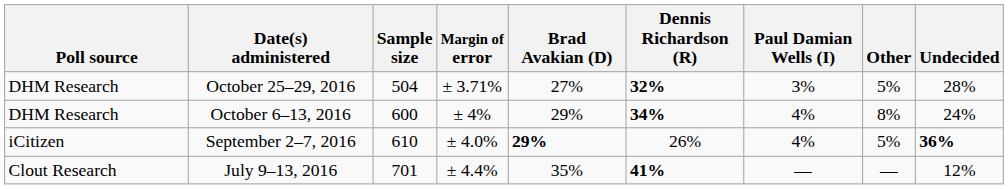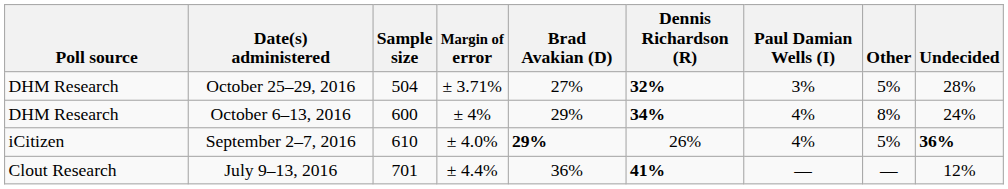 <table class="wikitable">
 <tr valign= bottom>
 <th style="width:160px;">Poll source</th>
 <th style="width:160px;">Date(s)<br>administered</th>
 <th class=small>Sample<br>size</th>
 <th><small>Margin of</small><br>error</th>
 <th style="width:100px;">Brad<br>Avakian (D)</th>
 <th style="width:100px;">Dennis<br>Richardson (R)</th>
 <th style="width:100px;">Paul Damian<br>Wells (I)</th>
 <th>Other</th>
 <th>Undecided</th>
 </tr>
 <tr>
 <td>DHM Research</td>
 <td align=center>October 25–29, 2016</td>
 <td align=center>504</td>
 <td align=center>± 3.71%</td>
 <td align=center>27%</td>
 <td><strong>32%</strong></td>
 <td align=center>3%</td>
 <td align=center>5%</td>
 <td align=center>28%</td>
 </tr>
 <tr>
 <td>DHM Research</td>
 <td align=center>October 6–13, 2016</td>
 <td align=center>600</td>
 <td align=center>± 4%</td>
 <td align=center>29%</td>
 <td><strong>34%</strong></td>
 <td align=center>4%</td>
 <td align=center>8%</td>
 <td align=center>24%</td>
 </tr>
 <tr>
 <td>iCitizen</td>
 <td align=center>September 2–7, 2016</td>
 <td align=center>610</td>
 <td align=center>± 4.0%</td>
 <td><strong>29%</strong></td>
 <td align=center>26%</td>
 <td align=center>4%</td>
 <td align=center>5%</td>
 <td><strong>36%</strong></td>
 </tr>
 <tr>
 <td>Clout Research</td>
 <td align=center>July 9–13, 2016</td>
 <td align=center>701</td>
 <td align=center>± 4.4%</td>
-<td align=center>35%</td>
+<td align=center>36%</td>
 <td><strong>41%</strong></td>
 <td align=center>—</td>
 <td align=center>—</td>
 <td align=center>12%</td>
 </tr>
 </table>
